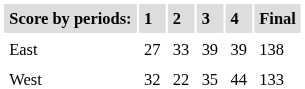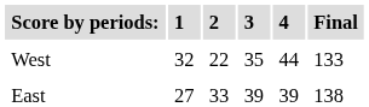 <table cellpadding=5>
 <tr bgcolor="#dddddd">
 <td><strong>Score by periods:</strong></td>
 <td><strong>1</strong></td>
 <td><strong>2</strong></td>
 <td><strong>3</strong></td>
 <td><strong>4</strong></td>
 <td><strong>Final</strong></td>
 </tr>
 <tr>
+<td>West</td>
+<td>32</td>
+<td>22</td>
+<td>35</td>
+<td>44</td>
+<td>133</td>
+</tr>
+<tr>
 <td>East</td>
 <td>27</td>
 <td>33</td>
 <td>39</td>
 <td>39</td>
 <td>138</td>
 </tr>
 <tr>
-<td>West</td>
-<td>32</td>
-<td>22</td>
-<td>35</td>
-<td>44</td>
-<td>133</td>
-</tr>
-<tr>
 </tr>
 </table>
